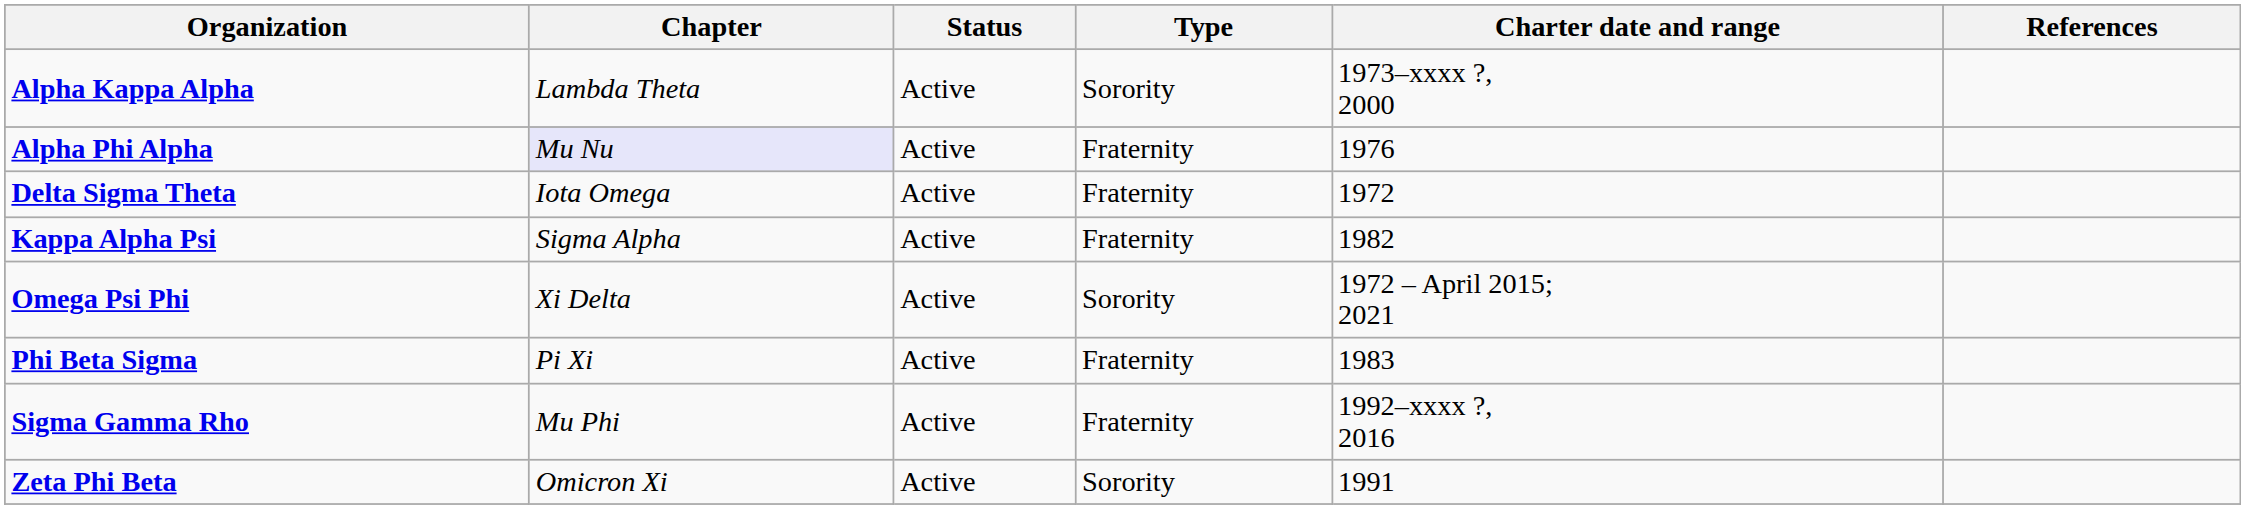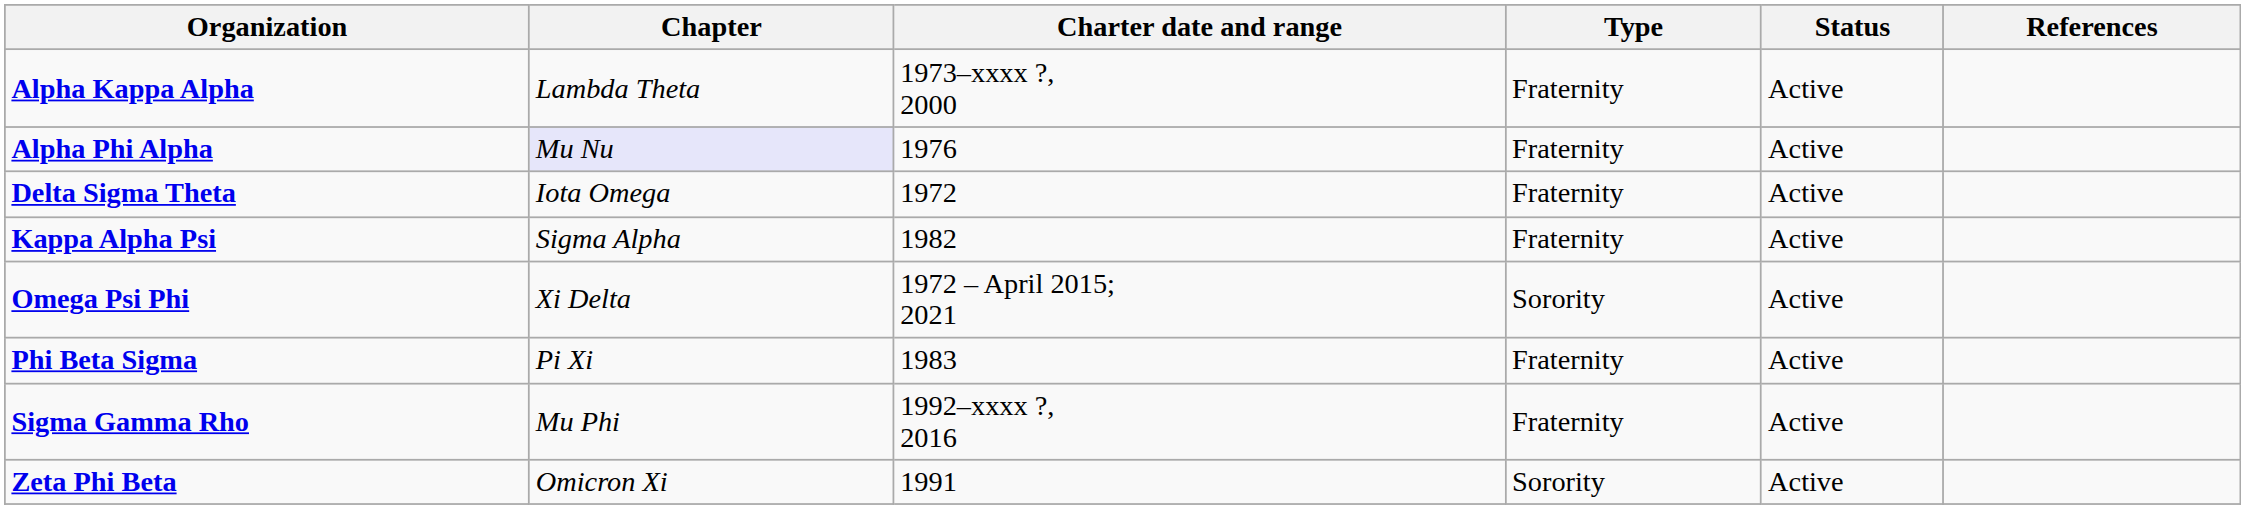 <table class="wikitable" style="width:100%;">
 <tr>
 <th>Organization</th>
 <th>Chapter</th>
+<th>Charter date and range</th>
+<th>Type</th>
 <th>Status</th>
-<th>Type</th>
-<th>Charter date and range</th>
 <th>References</th>
 </tr>
 <tr>
 <td><strong><a href='#'>Alpha Kappa Alpha</a></strong></td>
 <td><em>Lambda Theta</em></td>
+<td>1973–xxxx ?,<br>2000</td>
+<td>Fraternity</td>
 <td>Active</td>
-<td>Sorority</td>
-<td>1973–xxxx ?,<br>2000</td>
 <td></td>
 </tr>
 <tr>
 <td><strong><a href='#'>Alpha Phi Alpha</a></strong></td>
 <td style="background: lavender;"><em>Mu Nu</em></td>
+<td>1976</td>
+<td>Fraternity</td>
 <td>Active</td>
-<td>Fraternity</td>
-<td>1976</td>
 <td></td>
 </tr>
 <tr>
 <td><strong><a href='#'>Delta Sigma Theta</a></strong></td>
 <td><em>Iota Omega</em></td>
+<td>1972</td>
+<td>Fraternity</td>
 <td>Active</td>
-<td>Fraternity</td>
-<td>1972</td>
 <td></td>
 </tr>
 <tr>
 <td><strong><a href='#'>Kappa Alpha Psi</a></strong></td>
 <td><em>Sigma Alpha</em></td>
+<td>1982</td>
+<td>Fraternity</td>
 <td>Active</td>
-<td>Fraternity</td>
-<td>1982</td>
 <td></td>
 </tr>
 <tr>
 <td><strong><a href='#'>Omega Psi Phi</a></strong></td>
 <td><em>Xi Delta</em></td>
+<td>1972 – April 2015;<br>2021</td>
+<td>Sorority</td>
 <td>Active</td>
-<td>Sorority</td>
-<td>1972 – April 2015;<br>2021</td>
 <td></td>
 </tr>
 <tr>
 <td><strong><a href='#'>Phi Beta Sigma</a></strong></td>
 <td><em>Pi Xi</em></td>
+<td>1983</td>
+<td>Fraternity</td>
 <td>Active</td>
-<td>Fraternity</td>
-<td>1983</td>
 <td></td>
 </tr>
 <tr>
 <td><strong><a href='#'>Sigma Gamma Rho</a></strong></td>
 <td><em>Mu Phi</em></td>
+<td>1992–xxxx ?,<br>2016</td>
+<td>Fraternity</td>
 <td>Active</td>
-<td>Fraternity</td>
-<td>1992–xxxx ?,<br>2016</td>
 <td></td>
 </tr>
 <tr>
 <td><strong><a href='#'>Zeta Phi Beta</a></strong></td>
 <td><em>Omicron Xi</em></td>
+<td>1991</td>
+<td>Sorority</td>
 <td>Active</td>
-<td>Sorority</td>
-<td>1991</td>
 <td></td>
 </tr>
 </table>
